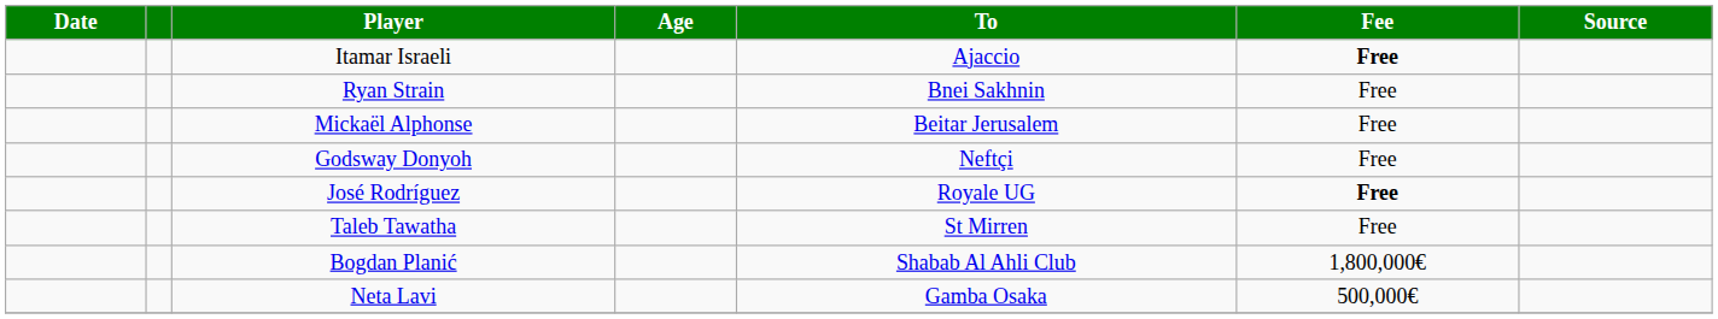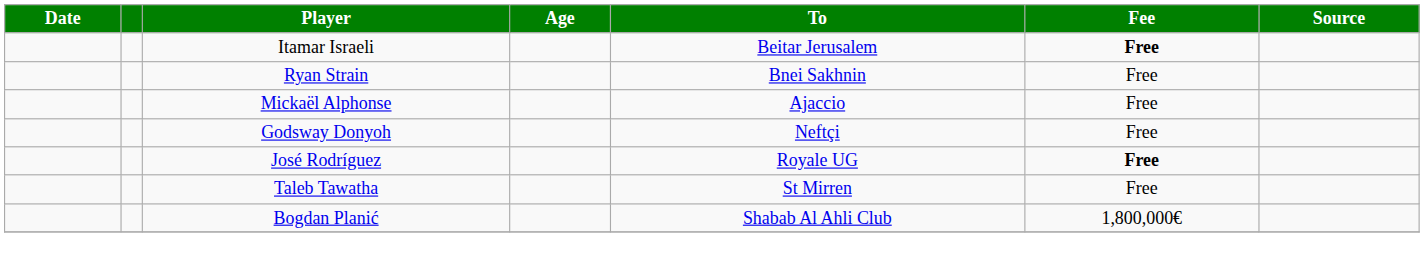 <table class="wikitable sortable" style="text-align:center; width:100%;">
 <tr>
 <th scope="col" style="background:#008000; color:white;">Date</th>
 <th scope="col" style="background:#008000; color:white;"></th>
 <th scope="col" style="background:#008000; color:white;">Player</th>
 <th scope="col" style="background:#008000; color:white;">Age</th>
 <th scope="col" style="background:#008000; color:white;">To</th>
 <th scope="col" style="background:#008000; color:white;" data-sort-type="currency">Fee</th>
 <th scope="col" style="background:#008000; color:white;" class="unsortable">Source</th>
 </tr>
 <tr>
 <td></td>
 <td></td>
 <td> Itamar Israeli</td>
 <td></td>
-<td> <a href='#'>Ajaccio</a></td>
+<td> <a href='#'>Beitar Jerusalem</a></td>
 <td><strong>Free</strong></td>
 </tr>
 <tr>
 <td></td>
 <td></td>
 <td> <a href='#'>Ryan Strain</a></td>
 <td></td>
 <td> <a href='#'>Bnei Sakhnin</a></td>
 <td>Free</td>
 <td></td>
 </tr>
 <tr>
 <td></td>
 <td></td>
 <td> <a href='#'>Mickaël Alphonse</a></td>
 <td></td>
-<td> <a href='#'>Beitar Jerusalem</a></td>
+<td> <a href='#'>Ajaccio</a></td>
 <td>Free</td>
 <td></td>
 </tr>
 <tr>
 <td></td>
 <td></td>
 <td> <a href='#'>Godsway Donyoh</a></td>
 <td></td>
 <td> <a href='#'>Neftçi</a></td>
 <td>Free</td>
 <td></td>
 </tr>
 <tr>
 <td></td>
 <td></td>
 <td> <a href='#'>José Rodríguez</a></td>
 <td></td>
 <td> <a href='#'>Royale UG</a></td>
 <td><strong>Free</strong></td>
 <td></td>
 </tr>
 <tr>
 <td></td>
 <td></td>
 <td> <a href='#'>Taleb Tawatha</a></td>
 <td></td>
 <td> <a href='#'>St Mirren</a></td>
 <td>Free</td>
 <td></td>
 </tr>
 <tr>
 <td></td>
 <td></td>
 <td> <a href='#'>Bogdan Planić</a></td>
 <td></td>
 <td> <a href='#'>Shabab Al Ahli Club</a></td>
 <td>1,800,000€</td>
 <td></td>
 </tr>
 <tr>
-<td></td>
-<td></td>
-<td> <a href='#'>Neta Lavi</a></td>
-<td></td>
-<td> <a href='#'>Gamba Osaka</a></td>
-<td>500,000€</td>
-<td></td>
-</tr>
-<tr>
 </tr>
 </table>
